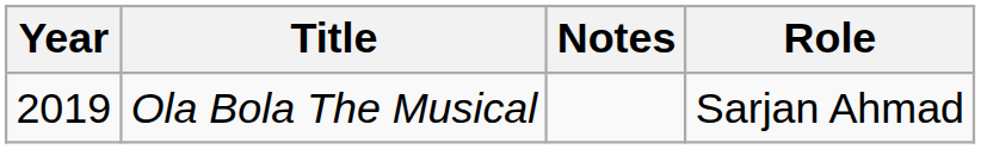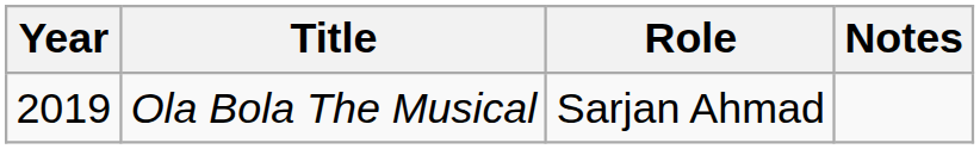 <table class="wikitable">
 <tr>
 <th>Year</th>
 <th>Title</th>
+<th>Role</th>
 <th>Notes</th>
-<th>Role</th>
 </tr>
 <tr>
 <td>2019</td>
 <td><em>Ola Bola The Musical</em></td>
+<td>Sarjan Ahmad</td>
 <td></td>
-<td>Sarjan Ahmad</td>
 </tr>
 </table>
